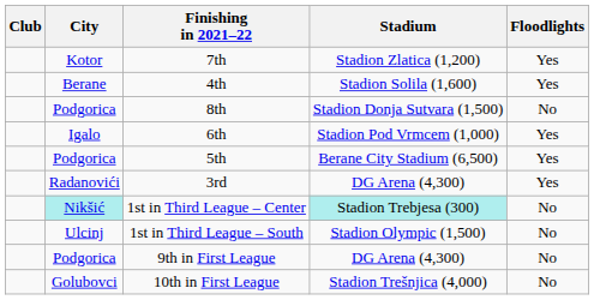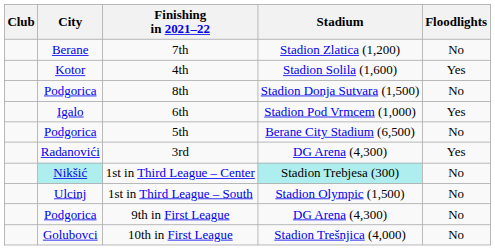 <table class="wikitable sortable" style="text-align:center;">
 <tr>
 <th>Club<br></th>
 <th>City</th>
 <th data-sort-type="number">Finishing <br>in <a href='#'>2021–22</a></th>
 <th>Stadium</th>
 <th>Floodlights</th>
 </tr>
 <tr>
 <td style="text-align:left;"></td>
-<td><a href='#'>Kotor</a></td>
+<td><a href='#'>Berane</a></td>
 <td>7th</td>
 <td><a href='#'>Stadion Zlatica</a> (1,200)</td>
-<td>Yes</td>
+<td>No</td>
 </tr>
 <tr>
 <td style="text-align:left;"></td>
-<td><a href='#'>Berane</a></td>
+<td><a href='#'>Kotor</a></td>
 <td>4th</td>
 <td><a href='#'>Stadion Solila</a> (1,600)</td>
 <td>Yes</td>
 </tr>
 <tr>
 <td style="text-align:left;"></td>
 <td><a href='#'>Podgorica</a></td>
 <td>8th</td>
 <td><a href='#'>Stadion Donja Sutvara</a> (1,500)</td>
 <td>No</td>
 </tr>
 <tr>
 <td style="text-align:left;"></td>
 <td><a href='#'>Igalo</a></td>
 <td>6th</td>
 <td><a href='#'>Stadion Pod Vrmcem</a> (1,000)</td>
 <td>Yes</td>
 </tr>
 <tr>
 <td style="text-align:left;"></td>
 <td><a href='#'>Podgorica</a></td>
 <td>5th</td>
 <td><a href='#'>Berane City Stadium</a> (6,500)</td>
-<td>Yes</td>
+<td>No</td>
 </tr>
 <tr>
 <td style="text-align:left;"></td>
 <td><a href='#'>Radanovići</a></td>
 <td>3rd</td>
 <td><a href='#'>DG Arena</a> (4,300)</td>
 <td>Yes</td>
 </tr>
 <tr>
 <td style="text-align:left;"></td>
 <td style="background: paleturquoise;"><a href='#'>Nikšić</a></td>
 <td>1st in <a href='#'>Third League – Center</a> </td>
 <td style="background: paleturquoise;">Stadion Trebjesa (300)</td>
 <td>No</td>
 </tr>
 <tr>
 <td style="text-align:left;"></td>
 <td><a href='#'>Ulcinj</a></td>
 <td>1st in <a href='#'>Third League – South</a> </td>
 <td><a href='#'>Stadion Olympic</a> (1,500)</td>
 <td>No</td>
 </tr>
 <tr>
 <td style="text-align:left;"></td>
 <td><a href='#'>Podgorica</a></td>
 <td>9th in <a href='#'>First League</a> </td>
 <td><a href='#'>DG Arena</a> (4,300)</td>
 <td>No</td>
 </tr>
 <tr>
 <td style="text-align:left;"></td>
 <td><a href='#'>Golubovci</a></td>
 <td>10th in <a href='#'>First League</a> </td>
 <td><a href='#'>Stadion Trešnjica</a> (4,000)</td>
 <td>No</td>
 </tr>
 </table>
